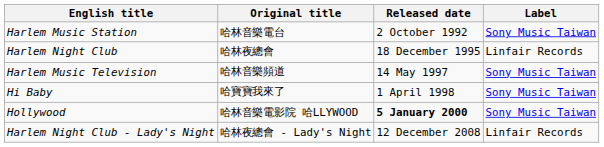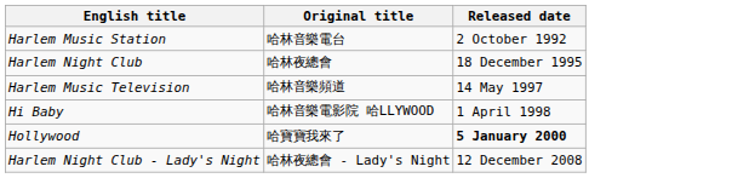 <table class="wikitable">
 <tr>
 <th>English title</th>
 <th>Original title</th>
 <th>Released date</th>
-<th>Label</th>
 </tr>
 <tr>
 <td><em>Harlem Music Station</em></td>
 <td>哈林音樂電台</td>
 <td>2 October 1992</td>
-<td><a href='#'>Sony Music Taiwan</a></td>
 </tr>
 <tr>
 <td><em>Harlem Night Club</em></td>
 <td>哈林夜總會</td>
 <td>18 December 1995</td>
-<td>Linfair Records</td>
 </tr>
 <tr>
 <td><em> Harlem Music Television</em></td>
 <td>哈林音樂頻道</td>
 <td>14 May 1997</td>
-<td><a href='#'>Sony Music Taiwan</a></td>
 </tr>
 <tr>
 <td><em> Hi Baby</em></td>
-<td>哈寶寶我來了</td>
+<td>哈林音樂電影院 哈LLYWOOD</td>
 <td>1 April 1998</td>
-<td><a href='#'>Sony Music Taiwan</a></td>
 </tr>
 <tr>
 <td><em>Hollywood</em></td>
-<td>哈林音樂電影院 哈LLYWOOD</td>
+<td>哈寶寶我來了</td>
 <td><strong>5 January 2000</strong></td>
-<td><a href='#'>Sony Music Taiwan</a></td>
 </tr>
 <tr>
 <td><em>Harlem Night Club - Lady's Night</em></td>
 <td>哈林夜總會 - Lady's Night</td>
 <td>12 December 2008</td>
-<td>Linfair Records</td>
 </tr>
 </table>
